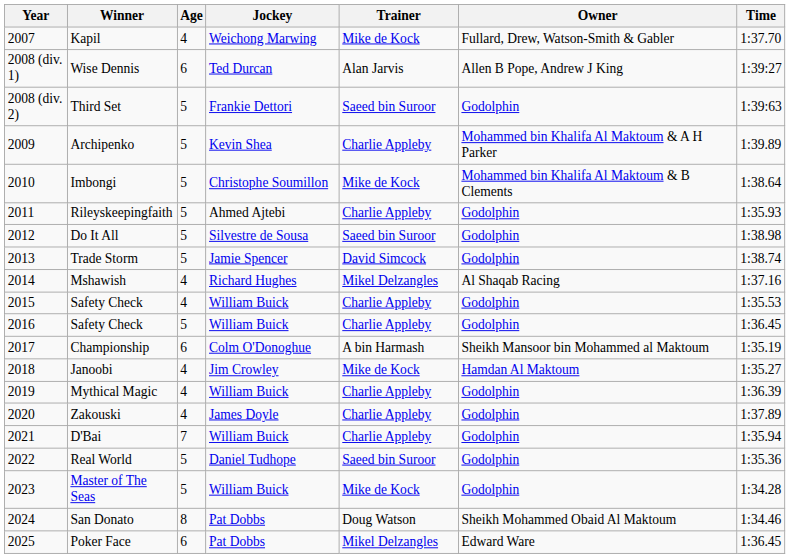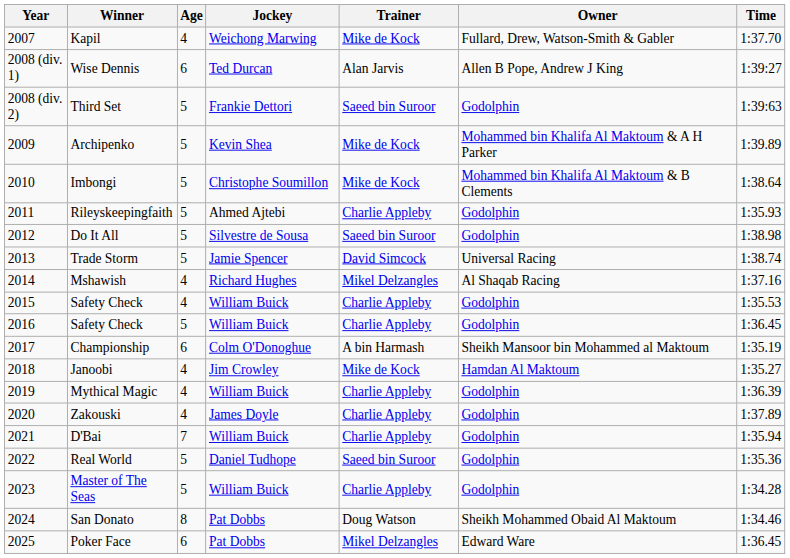 <table class="wikitable sortable" style="font-size:90%">
 <tr>
 <th style="width:60px">Year<br></th>
 <th style="width:110px">Winner<br></th>
 <th>Age<br></th>
 <th style="width:135px">Jockey<br></th>
 <th style="width:120px">Trainer<br></th>
 <th style="width:290px">Owner<br></th>
 <th>Time<br></th>
 </tr>
 <tr>
 <td>2007</td>
 <td>Kapil</td>
 <td>4</td>
 <td><a href='#'>Weichong Marwing</a></td>
 <td><a href='#'>Mike de Kock</a></td>
 <td>Fullard, Drew, Watson-Smith & Gabler</td>
 <td>1:37.70</td>
 </tr>
 <tr>
 <td>2008 (div. 1)</td>
 <td>Wise Dennis</td>
 <td>6</td>
 <td><a href='#'>Ted Durcan</a></td>
 <td>Alan Jarvis</td>
 <td>Allen B Pope, Andrew J King</td>
 <td>1:39:27</td>
 </tr>
 <tr>
 <td>2008 (div. 2)</td>
 <td>Third Set</td>
 <td>5</td>
 <td><a href='#'>Frankie Dettori</a></td>
 <td><a href='#'>Saeed bin Suroor</a></td>
 <td><a href='#'>Godolphin</a></td>
 <td>1:39:63</td>
 </tr>
 <tr>
 <td>2009</td>
 <td>Archipenko</td>
 <td>5</td>
 <td><a href='#'>Kevin Shea</a></td>
-<td><a href='#'>Charlie Appleby</a></td>
+<td><a href='#'>Mike de Kock</a></td>
 <td><a href='#'>Mohammed bin Khalifa Al Maktoum</a> & A H Parker</td>
 <td>1:39.89</td>
 </tr>
 <tr>
 <td>2010</td>
 <td>Imbongi</td>
 <td>5</td>
 <td><a href='#'>Christophe Soumillon</a></td>
 <td><a href='#'>Mike de Kock</a></td>
 <td><a href='#'>Mohammed bin Khalifa Al Maktoum</a> & B Clements</td>
 <td>1:38.64</td>
 </tr>
 <tr>
 <td>2011</td>
 <td>Rileyskeepingfaith</td>
 <td>5</td>
 <td>Ahmed Ajtebi</td>
 <td><a href='#'>Charlie Appleby</a></td>
 <td><a href='#'>Godolphin</a></td>
 <td>1:35.93</td>
 </tr>
 <tr>
 <td>2012</td>
 <td>Do It All</td>
 <td>5</td>
 <td><a href='#'>Silvestre de Sousa</a></td>
 <td><a href='#'>Saeed bin Suroor</a></td>
 <td><a href='#'>Godolphin</a></td>
 <td>1:38.98</td>
 </tr>
 <tr>
 <td>2013</td>
 <td>Trade Storm</td>
 <td>5</td>
 <td><a href='#'>Jamie Spencer</a></td>
 <td><a href='#'>David Simcock</a></td>
-<td><a href='#'>Godolphin</a></td>
+<td>Universal Racing</td>
 <td>1:38.74</td>
 </tr>
 <tr>
 <td>2014</td>
 <td>Mshawish</td>
 <td>4</td>
 <td><a href='#'>Richard Hughes</a></td>
 <td><a href='#'>Mikel Delzangles</a></td>
 <td>Al Shaqab Racing</td>
 <td>1:37.16</td>
 </tr>
 <tr>
 <td>2015</td>
 <td>Safety Check</td>
 <td>4</td>
 <td><a href='#'>William Buick</a></td>
 <td><a href='#'>Charlie Appleby</a></td>
 <td><a href='#'>Godolphin</a></td>
 <td>1:35.53</td>
 </tr>
 <tr>
 <td>2016</td>
 <td>Safety Check</td>
 <td>5</td>
 <td><a href='#'>William Buick</a></td>
 <td><a href='#'>Charlie Appleby</a></td>
 <td><a href='#'>Godolphin</a></td>
 <td>1:36.45</td>
 </tr>
 <tr>
 <td>2017</td>
 <td>Championship</td>
 <td>6</td>
 <td><a href='#'>Colm O'Donoghue</a></td>
 <td>A bin Harmash</td>
 <td>Sheikh Mansoor bin Mohammed al Maktoum</td>
 <td>1:35.19</td>
 </tr>
 <tr>
 <td>2018</td>
 <td>Janoobi</td>
 <td>4</td>
 <td><a href='#'>Jim Crowley</a></td>
 <td><a href='#'>Mike de Kock</a></td>
 <td><a href='#'>Hamdan Al Maktoum</a></td>
 <td>1:35.27</td>
 </tr>
 <tr>
 <td>2019</td>
 <td>Mythical Magic</td>
 <td>4</td>
 <td><a href='#'>William Buick</a></td>
 <td><a href='#'>Charlie Appleby</a></td>
 <td><a href='#'>Godolphin</a></td>
 <td>1:36.39</td>
 </tr>
 <tr>
 <td>2020</td>
 <td>Zakouski</td>
 <td>4</td>
 <td><a href='#'>James Doyle</a></td>
 <td><a href='#'>Charlie Appleby</a></td>
 <td><a href='#'>Godolphin</a></td>
 <td>1:37.89</td>
 </tr>
 <tr>
 <td>2021</td>
 <td>D'Bai</td>
 <td>7</td>
 <td><a href='#'>William Buick</a></td>
 <td><a href='#'>Charlie Appleby</a></td>
 <td><a href='#'>Godolphin</a></td>
 <td>1:35.94</td>
 </tr>
 <tr>
 <td>2022</td>
 <td>Real World</td>
 <td>5</td>
 <td><a href='#'>Daniel Tudhope</a></td>
 <td><a href='#'>Saeed bin Suroor</a></td>
 <td><a href='#'>Godolphin</a></td>
 <td>1:35.36</td>
 </tr>
 <tr>
 <td>2023</td>
 <td><a href='#'>Master of The Seas</a></td>
 <td>5</td>
 <td><a href='#'>William Buick</a></td>
-<td><a href='#'>Mike de Kock</a></td>
+<td><a href='#'>Charlie Appleby</a></td>
 <td><a href='#'>Godolphin</a></td>
 <td>1:34.28</td>
 </tr>
 <tr>
 <td>2024</td>
 <td>San Donato</td>
 <td>8</td>
 <td><a href='#'>Pat Dobbs</a></td>
 <td>Doug Watson</td>
 <td>Sheikh Mohammed Obaid Al Maktoum</td>
 <td>1:34.46</td>
 </tr>
 <tr>
 <td>2025</td>
 <td>Poker Face</td>
 <td>6</td>
 <td><a href='#'>Pat Dobbs</a></td>
 <td><a href='#'>Mikel Delzangles</a></td>
 <td>Edward Ware</td>
 <td>1:36.45</td>
 </tr>
 </table>
